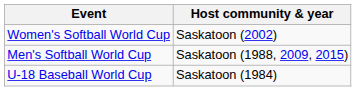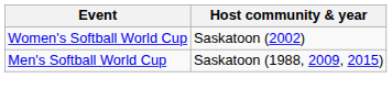 <table class="wikitable sortable">
 <tr>
 <th>Event</th>
 <th>Host community & year</th>
 </tr>
 <tr>
 <td><a href='#'>Women's Softball World Cup</a></td>
 <td>Saskatoon (<a href='#'>2002</a>)</td>
 </tr>
 <tr>
 <td><a href='#'>Men's Softball World Cup</a></td>
 <td>Saskatoon (1988, <a href='#'>2009</a>, <a href='#'>2015</a>)</td>
 </tr>
-<tr>
-<td><a href='#'>U-18 Baseball World Cup</a></td>
-<td>Saskatoon (1984)</td>
-</tr>
 </table>
